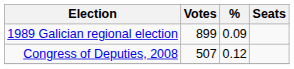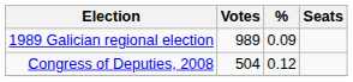 <table class="wikitable sortable">
 <tr>
 <th bgcolor="#BFCFFF">Election</th>
 <th bgcolor="#BFCFFF">Votes</th>
 <th bgcolor="#BFCFFF">%</th>
 <th bgcolor="#BFCFFF">Seats</th>
 </tr>
 <tr>
 <td align="right"><a href='#'>1989 Galician regional election</a></td>
-<td align="right">899</td>
+<td align="right">989</td>
 <td align="right">0.09</td>
 <td align="center"></td>
 </tr>
 <tr>
 <td align="right"><a href='#'>Congress of Deputies, 2008</a></td>
-<td align="right">507</td>
+<td align="right">504</td>
 <td align="right">0.12</td>
 <td align="center"></td>
 </tr>
 <tr>
 </tr>
 </table>
